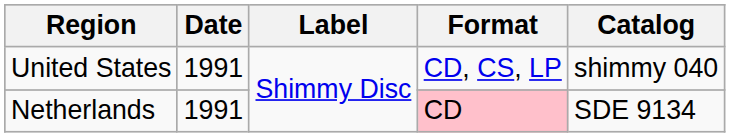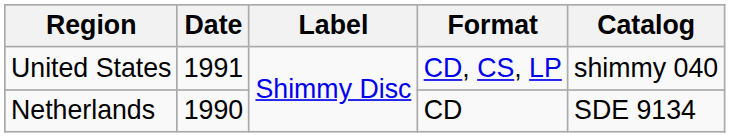 <table class="wikitable">
 <tr>
 <th>Region</th>
 <th>Date</th>
 <th>Label</th>
 <th>Format</th>
 <th>Catalog</th>
 </tr>
 <tr>
 <td>United States</td>
 <td>1991</td>
 <td rowspan="2"><a href='#'>Shimmy Disc</a></td>
 <td><a href='#'>CD</a>, <a href='#'>CS</a>, <a href='#'>LP</a></td>
 <td>shimmy 040</td>
 </tr>
 <tr>
 <td>Netherlands</td>
-<td>1991</td>
-<td style="background: pink;">CD</td>
+<td>1990</td>
+<td>CD</td>
 <td>SDE 9134</td>
 </tr>
 </table>
